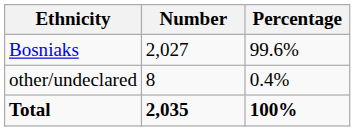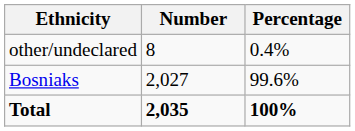 <table class="wikitable">
 <tr>
 <th width="100px">Ethnicity</th>
 <th width="80px">Number</th>
 <th width="80px">Percentage</th>
 </tr>
 <tr>
+<td>other/undeclared</td>
+<td>8</td>
+<td>0.4%</td>
+</tr>
+<tr>
 <td><a href='#'>Bosniaks</a></td>
 <td>2,027</td>
 <td>99.6%</td>
-</tr>
-<tr>
-<td>other/undeclared</td>
-<td>8</td>
-<td>0.4%</td>
 </tr>
 <tr>
 <td><strong>Total</strong></td>
 <td><strong>2,035</strong></td>
 <td><strong>100%</strong></td>
 </tr>
 </table>
